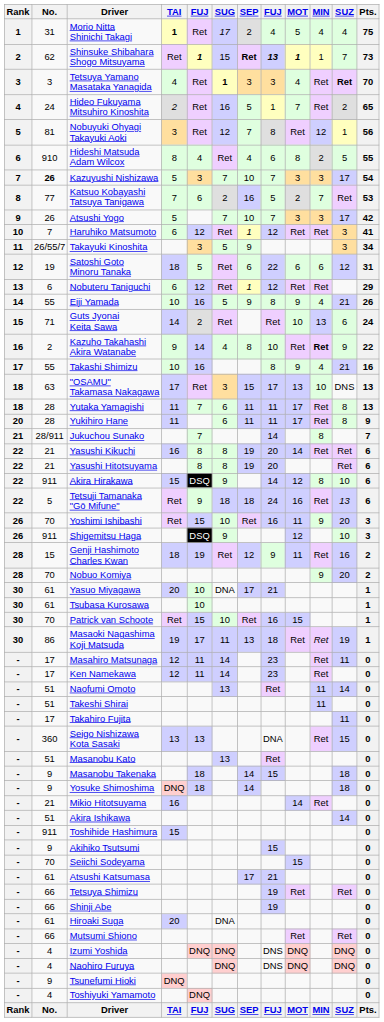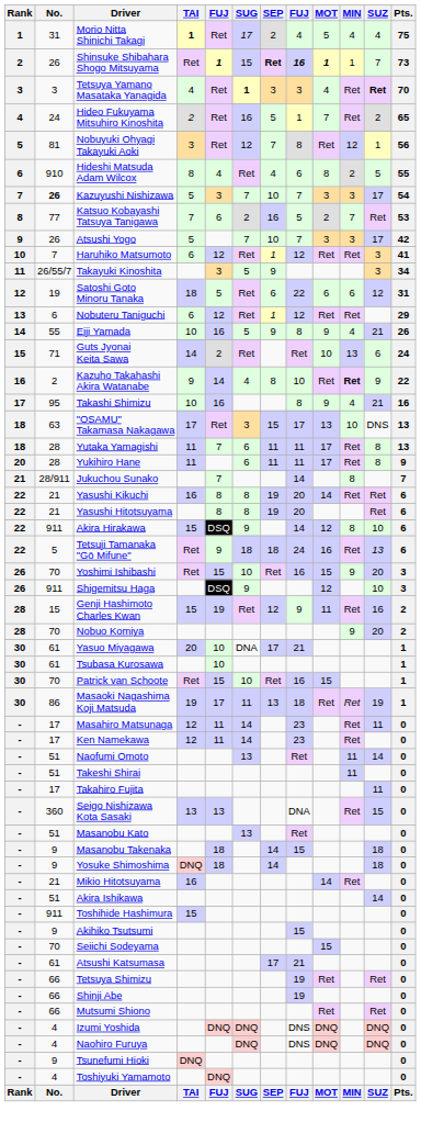 <table class="wikitable" style="font-size:85%; text-align:center">
 <tr style="background:#f9f9f9" valign="top">
 <th valign="middle">Rank</th>
 <th valign="middle">No.</th>
 <th valign="middle" class="unsortable">Driver</th>
 <th data-sort-type="number"><a href='#'>TAI</a><br></th>
 <th data-sort-type="number"><a href='#'>FUJ</a><br></th>
 <th data-sort-type="number"><a href='#'>SUG</a><br></th>
 <th><a href='#'>SEP</a><br></th>
 <th data-sort-type="number"><a href='#'>FUJ</a><br></th>
 <th data-sort-type="number"><a href='#'>MOT</a><br></th>
 <th data-sort-type="number"><a href='#'>MIN</a><br></th>
 <th data-sort-type="number"><a href='#'>SUZ</a><br></th>
 <th data-sort-type="number">Pts.</th>
 </tr>
 <tr>
 <th>1</th>
 <td>31</td>
 <td align="left"> <a href='#'>Morio Nitta</a><br> <a href='#'>Shinichi Takagi</a></td>
 <td bgcolor="#FFFFBF"><strong>1</strong></td>
 <td bgcolor="#EFCFFF">Ret</td>
 <td bgcolor="#CFCFFF"><em>17</em></td>
 <td bgcolor="#DFDFDF">2</td>
 <td bgcolor="#DFFFDF">4</td>
 <td bgcolor="#DFFFDF">5</td>
 <td bgcolor="#DFFFDF">4</td>
 <td bgcolor="#DFFFDF">4</td>
 <th>75</th>
 </tr>
 <tr>
 <th>2</th>
-<td>62</td>
+<td>26</td>
 <td align="left"> <a href='#'>Shinsuke Shibahara</a><br> <a href='#'>Shogo Mitsuyama</a></td>
 <td bgcolor="#EFCFFF">Ret</td>
 <td bgcolor="#FFFFBF"><strong><em>1</em></strong></td>
 <td bgcolor="#CFCFFF">15</td>
 <td bgcolor="#EFCFFF"><strong>Ret</strong></td>
-<td bgcolor="#CFCFFF"><strong><em>13</em></strong></td>
+<td bgcolor="#CFCFFF"><strong><em>16</em></strong></td>
 <td bgcolor="#FFFFBF"><strong><em>1</em></strong></td>
 <td bgcolor="#FFFFBF">1</td>
 <td bgcolor="#DFFFDF">7</td>
 <th>73</th>
 </tr>
 <tr>
 <th>3</th>
 <td>3</td>
 <td align="left"> <a href='#'>Tetsuya Yamano</a><br> <a href='#'>Masataka Yanagida</a></td>
 <td bgcolor="#DFFFDF">4</td>
 <td bgcolor="#EFCFFF">Ret</td>
 <td bgcolor="#FFFFBF"><strong>1</strong></td>
 <td bgcolor="#FFDF9F">3</td>
 <td bgcolor="#FFDF9F">3</td>
 <td bgcolor="#DFFFDF">4</td>
 <td bgcolor="#EFCFFF">Ret</td>
 <td bgcolor="#EFCFFF"><strong>Ret</strong></td>
 <th>70</th>
 </tr>
 <tr>
 <th>4</th>
 <td>24</td>
 <td align="left"> <a href='#'>Hideo Fukuyama</a><br> <a href='#'>Mitsuhiro Kinoshita</a></td>
 <td bgcolor="#DFDFDF"><em>2</em></td>
 <td bgcolor="#EFCFFF">Ret</td>
 <td bgcolor="#CFCFFF">16</td>
 <td bgcolor="#DFFFDF">5</td>
 <td bgcolor="#FFFFBF">1</td>
 <td bgcolor="#DFFFDF">7</td>
 <td bgcolor="#EFCFFF">Ret</td>
 <td bgcolor="#DFDFDF">2</td>
 <th>65</th>
 </tr>
 <tr>
 <th>5</th>
 <td>81</td>
 <td align="left"> <a href='#'>Nobuyuki Ohyagi</a><br> <a href='#'>Takayuki Aoki</a></td>
 <td bgcolor="#FFDF9F">3</td>
 <td bgcolor="#EFCFFF">Ret</td>
 <td bgcolor="#CFCFFF">12</td>
 <td bgcolor="#DFFFDF">7</td>
 <td bgcolor="#DFDFDF">8</td>
 <td bgcolor="#EFCFFF">Ret</td>
 <td bgcolor="#CFCFFF">12</td>
 <td bgcolor="#FFFFBF">1</td>
 <th>56</th>
 </tr>
 <tr>
 <th>6</th>
 <td>910</td>
 <td align="left"> <a href='#'>Hideshi Matsuda</a><br> <a href='#'>Adam Wilcox</a></td>
 <td bgcolor="#DFFFDF">8</td>
 <td bgcolor="#DFFFDF">4</td>
 <td bgcolor="#EFCFFF">Ret</td>
 <td bgcolor="#DFFFDF">4</td>
 <td bgcolor="#DFFFDF">6</td>
 <td bgcolor="#DFFFDF">8</td>
 <td bgcolor="#DFDFDF">2</td>
 <td bgcolor="#DFFFDF">5</td>
 <th>55</th>
 </tr>
 <tr>
 <th>7</th>
 <td><strong>26</strong></td>
 <td align="left"> <a href='#'>Kazuyushi Nishizawa</a></td>
 <td bgcolor="#DFFFDF">5</td>
 <td bgcolor="#FFDF9F">3</td>
 <td bgcolor="#DFFFDF">7</td>
 <td bgcolor="#DFFFDF">10</td>
 <td bgcolor="#DFFFDF">7</td>
 <td bgcolor="#FFDF9F">3</td>
 <td bgcolor="#FFDF9F">3</td>
 <td bgcolor="#CFCFFF">17</td>
 <th>54</th>
 </tr>
 <tr>
 <th>8</th>
 <td>77</td>
 <td align="left"> <a href='#'>Katsuo Kobayashi</a><br> <a href='#'>Tatsuya Tanigawa</a></td>
 <td bgcolor="#DFFFDF">7</td>
 <td bgcolor="#DFFFDF">6</td>
 <td bgcolor="#DFDFDF">2</td>
 <td bgcolor="#CFCFFF">16</td>
 <td bgcolor="#DFFFDF">5</td>
 <td bgcolor="#DFDFDF">2</td>
 <td bgcolor="#DFFFDF">7</td>
 <td bgcolor="#EFCFFF">Ret</td>
 <th>53</th>
 </tr>
 <tr>
 <th>9</th>
 <td>26</td>
 <td align="left"> <a href='#'>Atsushi Yogo</a></td>
 <td bgcolor="#DFFFDF">5</td>
 <td></td>
 <td bgcolor="#DFFFDF">7</td>
 <td bgcolor="#DFFFDF">10</td>
 <td bgcolor="#DFFFDF">7</td>
 <td bgcolor="#FFDF9F">3</td>
 <td bgcolor="#FFDF9F">3</td>
 <td bgcolor="#CFCFFF">17</td>
 <th>42</th>
 </tr>
 <tr>
 <th>10</th>
 <td>7</td>
 <td align="left"> <a href='#'>Haruhiko Matsumoto</a></td>
 <td bgcolor="#DFFFDF">6</td>
 <td bgcolor="#CFCFFF">12</td>
 <td bgcolor="#EFCFFF">Ret</td>
 <td bgcolor="#FFFFBF"><em>1</em></td>
 <td bgcolor="#CFCFFF">12</td>
 <td bgcolor="#EFCFFF">Ret</td>
 <td bgcolor="#EFCFFF">Ret</td>
 <td bgcolor="#FFDF9F">3</td>
 <th>41</th>
 </tr>
 <tr>
 <th>11</th>
 <td>26/55/7</td>
 <td align="left"> <a href='#'>Takayuki Kinoshita</a></td>
 <td></td>
 <td bgcolor="#FFDF9F">3</td>
 <td bgcolor="#DFFFDF">5</td>
 <td bgcolor="#DFFFDF">9</td>
 <td></td>
 <td></td>
 <td></td>
 <td bgcolor="#FFDF9F">3</td>
 <th>34</th>
 </tr>
 <tr>
 <th>12</th>
 <td>19</td>
 <td align="left"> <a href='#'>Satoshi Goto</a><br> <a href='#'>Minoru Tanaka</a></td>
 <td bgcolor="#CFCFFF">18</td>
 <td bgcolor="#DFFFDF">5</td>
 <td bgcolor="#EFCFFF">Ret</td>
 <td bgcolor="#DFFFDF">6</td>
 <td bgcolor="#CFCFFF">22</td>
 <td bgcolor="#DFFFDF">6</td>
 <td bgcolor="#DFFFDF">6</td>
 <td bgcolor="#CFCFFF">12</td>
 <th>31</th>
 </tr>
 <tr>
 <th>13</th>
 <td>6</td>
 <td align="left"> <a href='#'>Nobuteru Taniguchi</a></td>
 <td bgcolor="#DFFFDF">6</td>
 <td bgcolor="#CFCFFF">12</td>
 <td bgcolor="#EFCFFF">Ret</td>
 <td bgcolor="#FFFFBF"><em>1</em></td>
 <td bgcolor="#CFCFFF">12</td>
 <td bgcolor="#EFCFFF">Ret</td>
 <td bgcolor="#EFCFFF">Ret</td>
 <td></td>
 <th>29</th>
 </tr>
 <tr>
 <th>14</th>
 <td>55</td>
 <td align="left"> <a href='#'>Eiji Yamada</a></td>
 <td bgcolor="#DFFFDF">10</td>
 <td bgcolor="#CFCFFF">16</td>
 <td bgcolor="#DFFFDF">5</td>
 <td bgcolor="#DFFFDF">9</td>
 <td bgcolor="#DFFFDF">8</td>
 <td bgcolor="#DFFFDF">9</td>
 <td bgcolor="#DFFFDF">4</td>
 <td bgcolor="#CFCFFF">21</td>
 <th>26</th>
 </tr>
 <tr>
 <th>15</th>
 <td>71</td>
 <td align="left"> <a href='#'>Guts Jyonai</a><br> <a href='#'>Keita Sawa</a></td>
 <td bgcolor="#CFCFFF">14</td>
 <td bgcolor="#DFDFDF">2</td>
 <td bgcolor="#EFCFFF">Ret</td>
 <td></td>
 <td bgcolor="#EFCFFF">Ret</td>
 <td bgcolor="#DFFFDF">10</td>
 <td bgcolor="#CFCFFF">13</td>
 <td bgcolor="#DFFFDF">6</td>
 <th>24</th>
 </tr>
 <tr>
 <th>16</th>
 <td>2</td>
 <td align="left"> <a href='#'>Kazuho Takahashi</a><br> <a href='#'>Akira Watanabe</a></td>
 <td bgcolor="#DFFFDF">9</td>
 <td bgcolor="#CFCFFF">14</td>
 <td bgcolor="#DFFFDF">4</td>
 <td bgcolor="#DFFFDF">8</td>
 <td bgcolor="#DFFFDF">10</td>
 <td bgcolor="#EFCFFF">Ret</td>
 <td bgcolor="#EFCFFF"><strong>Ret</strong></td>
 <td bgcolor="#DFFFDF">9</td>
 <th>22</th>
 </tr>
 <tr>
 <th>17</th>
-<td>55</td>
+<td>95</td>
 <td align="left"> <a href='#'>Takashi Shimizu</a></td>
 <td bgcolor="#DFFFDF">10</td>
 <td bgcolor="#CFCFFF">16</td>
 <td></td>
 <td></td>
 <td bgcolor="#DFFFDF">8</td>
 <td bgcolor="#DFFFDF">9</td>
 <td bgcolor="#DFFFDF">4</td>
 <td bgcolor="#CFCFFF">21</td>
 <th>16</th>
 </tr>
 <tr>
 <th>18</th>
 <td>63</td>
 <td align="left"> <a href='#'>"OSAMU"</a><br> <a href='#'>Takamasa Nakagawa</a></td>
 <td bgcolor="#CFCFFF">17</td>
 <td bgcolor="#EFCFFF">Ret</td>
 <td bgcolor="#FFDF9F">3</td>
 <td bgcolor="#CFCFFF">15</td>
 <td bgcolor="#CFCFFF">17</td>
 <td bgcolor="#CFCFFF">13</td>
 <td bgcolor="#DFFFDF">10</td>
 <td>DNS</td>
 <th>13</th>
 </tr>
 <tr>
 <th>18</th>
 <td>28</td>
 <td align="left"> <a href='#'>Yutaka Yamagishi</a></td>
 <td bgcolor="#CFCFFF">11</td>
 <td bgcolor="#DFFFDF">7</td>
 <td bgcolor="#DFFFDF">6</td>
 <td bgcolor="#CFCFFF">11</td>
 <td bgcolor="#CFCFFF">11</td>
 <td bgcolor="#CFCFFF">17</td>
 <td bgcolor="#EFCFFF">Ret</td>
 <td bgcolor="#DFFFDF">8</td>
 <th>13</th>
 </tr>
 <tr>
 <th>20</th>
 <td>28</td>
 <td align="left"> <a href='#'>Yukihiro Hane</a></td>
 <td bgcolor="#CFCFFF">11</td>
 <td></td>
 <td bgcolor="#DFFFDF">6</td>
 <td bgcolor="#CFCFFF">11</td>
 <td bgcolor="#CFCFFF">11</td>
 <td bgcolor="#CFCFFF">17</td>
 <td bgcolor="#EFCFFF">Ret</td>
 <td bgcolor="#DFFFDF">8</td>
 <th>9</th>
 </tr>
 <tr>
 <th>21</th>
 <td>28/911</td>
 <td align="left"> <a href='#'>Jukuchou Sunako</a></td>
 <td></td>
 <td bgcolor="#DFFFDF">7</td>
 <td></td>
 <td></td>
 <td bgcolor="#CFCFFF">14</td>
 <td></td>
 <td bgcolor="#DFFFDF">8</td>
 <td></td>
 <th>7</th>
 </tr>
 <tr>
 <th>22</th>
 <td>21</td>
 <td align="left"> <a href='#'>Yasushi Kikuchi</a></td>
 <td bgcolor="#CFCFFF">16</td>
 <td bgcolor="#DFFFDF">8</td>
 <td bgcolor="#DFFFDF">8</td>
 <td bgcolor="#CFCFFF">19</td>
 <td bgcolor="#CFCFFF">20</td>
 <td bgcolor="#CFCFFF">14</td>
 <td bgcolor="#EFCFFF">Ret</td>
 <td bgcolor="#EFCFFF">Ret</td>
 <th>6</th>
 </tr>
 <tr>
 <th>22</th>
 <td>21</td>
 <td align="left"> <a href='#'>Yasushi Hitotsuyama</a></td>
 <td></td>
 <td bgcolor="#DFFFDF">8</td>
 <td bgcolor="#DFFFDF">8</td>
 <td bgcolor="#CFCFFF">19</td>
 <td bgcolor="#CFCFFF">20</td>
 <td></td>
 <td></td>
 <td bgcolor="#EFCFFF">Ret</td>
 <th>6</th>
 </tr>
 <tr>
 <th>22</th>
 <td>911</td>
 <td align="left"> <a href='#'>Akira Hirakawa</a></td>
 <td bgcolor="#CFCFFF">15</td>
 <td style="background:#000000; color:white">DSQ</td>
 <td bgcolor="#DFFFDF">9</td>
 <td></td>
 <td bgcolor="#CFCFFF">14</td>
 <td bgcolor="#CFCFFF">12</td>
 <td bgcolor="#DFFFDF">8</td>
 <td bgcolor="#DFFFDF">10</td>
 <th>6</th>
 </tr>
 <tr>
 <th>22</th>
 <td>5</td>
 <td align="left"> <a href='#'>Tetsuji Tamanaka</a><br> <a href='#'>"Gō Mifune"</a></td>
 <td bgcolor="#EFCFFF">Ret</td>
 <td bgcolor="#DFFFDF">9</td>
 <td bgcolor="#CFCFFF">18</td>
 <td bgcolor="#CFCFFF">18</td>
 <td bgcolor="#CFCFFF">24</td>
 <td bgcolor="#CFCFFF">16</td>
 <td bgcolor="#EFCFFF">Ret</td>
 <td bgcolor="#CFCFFF"><em>13</em></td>
 <th>6</th>
 </tr>
 <tr>
 <th>26</th>
 <td>70</td>
 <td align="left"> <a href='#'>Yoshimi Ishibashi</a></td>
 <td bgcolor="#EFCFFF">Ret</td>
 <td bgcolor="#CFCFFF">15</td>
 <td bgcolor="#DFFFDF">10</td>
 <td bgcolor="#EFCFFF">Ret</td>
 <td bgcolor="#CFCFFF">16</td>
-<td bgcolor="#CFCFFF">11</td>
+<td bgcolor="#CFCFFF">15</td>
 <td bgcolor="#DFFFDF">9</td>
 <td bgcolor="#CFCFFF">20</td>
 <th>3</th>
 </tr>
 <tr>
 <th>26</th>
 <td>911</td>
 <td align="left"> <a href='#'>Shigemitsu Haga</a></td>
 <td></td>
 <td style="background:#000000; color:white">DSQ</td>
 <td bgcolor="#DFFFDF">9</td>
 <td></td>
 <td></td>
 <td bgcolor="#CFCFFF">12</td>
 <td></td>
 <td bgcolor="#DFFFDF">10</td>
 <th>3</th>
 </tr>
 <tr>
 <th>28</th>
 <td>15</td>
 <td align="left"> <a href='#'>Genji Hashimoto</a><br> <a href='#'>Charles Kwan</a></td>
-<td bgcolor="#CFCFFF">18</td>
+<td bgcolor="#CFCFFF">15</td>
 <td bgcolor="#CFCFFF">19</td>
 <td bgcolor="#EFCFFF">Ret</td>
 <td bgcolor="#CFCFFF">12</td>
 <td bgcolor="#DFFFDF">9</td>
 <td bgcolor="#CFCFFF">11</td>
 <td bgcolor="#EFCFFF">Ret</td>
 <td bgcolor="#CFCFFF">16</td>
 <th>2</th>
 </tr>
 <tr>
 <th>28</th>
 <td>70</td>
 <td align="left"> <a href='#'>Nobuo Komiya</a></td>
 <td></td>
 <td></td>
 <td></td>
 <td></td>
 <td></td>
 <td></td>
 <td bgcolor="#DFFFDF">9</td>
 <td bgcolor="#CFCFFF">20</td>
 <th>2</th>
 </tr>
 <tr>
 <th>30</th>
 <td>61</td>
 <td align="left"> <a href='#'>Yasuo Miyagawa</a></td>
 <td bgcolor="#CFCFFF">20</td>
 <td bgcolor="#DFFFDF">10</td>
 <td>DNA</td>
 <td bgcolor="#CFCFFF">17</td>
 <td bgcolor="#CFCFFF">21</td>
 <td></td>
 <td></td>
 <td></td>
 <th>1</th>
 </tr>
 <tr>
 <th>30</th>
 <td>61</td>
 <td align="left"> <a href='#'>Tsubasa Kurosawa</a></td>
 <td></td>
 <td bgcolor="#DFFFDF">10</td>
 <td></td>
 <td></td>
 <td></td>
 <td></td>
 <td></td>
 <td></td>
 <th>1</th>
 </tr>
 <tr>
 <th>30</th>
 <td>70</td>
 <td align="left"> <a href='#'>Patrick van Schoote</a></td>
 <td bgcolor="#EFCFFF">Ret</td>
 <td bgcolor="#CFCFFF">15</td>
 <td bgcolor="#DFFFDF">10</td>
 <td bgcolor="#EFCFFF">Ret</td>
 <td bgcolor="#CFCFFF">16</td>
 <td bgcolor="#CFCFFF">15</td>
 <td></td>
 <td></td>
 <th>1</th>
 </tr>
 <tr>
 <th>30</th>
 <td>86</td>
 <td align="left"> <a href='#'>Masaoki Nagashima</a><br> <a href='#'>Koji Matsuda</a></td>
 <td bgcolor="#CFCFFF">19</td>
 <td bgcolor="#CFCFFF">17</td>
 <td bgcolor="#CFCFFF">11</td>
 <td bgcolor="#CFCFFF">13</td>
 <td bgcolor="#CFCFFF">18</td>
 <td bgcolor="#EFCFFF">Ret</td>
 <td bgcolor="#EFCFFF"><em>Ret</em></td>
 <td bgcolor="#CFCFFF">19</td>
 <th>1</th>
 </tr>
 <tr>
 <th>-</th>
 <td>17</td>
 <td align="left"> <a href='#'>Masahiro Matsunaga</a></td>
 <td bgcolor="#CFCFFF">12</td>
 <td bgcolor="#CFCFFF">11</td>
 <td bgcolor="#CFCFFF">14</td>
 <td></td>
 <td bgcolor="#CFCFFF">23</td>
 <td></td>
 <td bgcolor="#EFCFFF">Ret</td>
 <td bgcolor="#CFCFFF">11</td>
 <th>0</th>
 </tr>
 <tr>
 <th>-</th>
 <td>17</td>
 <td align="left"> <a href='#'>Ken Namekawa</a></td>
 <td bgcolor="#CFCFFF">12</td>
 <td bgcolor="#CFCFFF">11</td>
 <td bgcolor="#CFCFFF">14</td>
 <td></td>
 <td bgcolor="#CFCFFF">23</td>
 <td></td>
 <td bgcolor="#EFCFFF">Ret</td>
 <td></td>
 <th>0</th>
 </tr>
 <tr>
 <th>-</th>
 <td>51</td>
 <td align="left"> <a href='#'>Naofumi Omoto</a></td>
 <td></td>
 <td></td>
 <td bgcolor="#CFCFFF">13</td>
 <td></td>
 <td bgcolor="#EFCFFF">Ret</td>
 <td></td>
 <td bgcolor="#CFCFFF">11</td>
 <td bgcolor="#CFCFFF">14</td>
 <th>0</th>
 </tr>
 <tr>
 <th>-</th>
 <td>51</td>
 <td align="left"> <a href='#'>Takeshi Shirai</a></td>
 <td></td>
 <td></td>
 <td></td>
 <td></td>
 <td></td>
 <td></td>
 <td bgcolor="#CFCFFF">11</td>
 <td></td>
 <th>0</th>
 </tr>
 <tr>
 <th>-</th>
 <td>17</td>
 <td align="left"> <a href='#'>Takahiro Fujita</a></td>
 <td></td>
 <td></td>
 <td></td>
 <td></td>
 <td></td>
 <td></td>
 <td></td>
 <td bgcolor="#CFCFFF">11</td>
 <th>0</th>
 </tr>
 <tr>
 <th>-</th>
 <td>360</td>
 <td align="left"> <a href='#'>Seigo Nishizawa</a><br> <a href='#'>Kota Sasaki</a></td>
 <td bgcolor="#CFCFFF">13</td>
 <td bgcolor="#CFCFFF">13</td>
 <td></td>
 <td></td>
 <td>DNA</td>
 <td></td>
 <td bgcolor="#EFCFFF">Ret</td>
 <td bgcolor="#CFCFFF">15</td>
 <th>0</th>
 </tr>
 <tr>
 <th>-</th>
 <td>51</td>
 <td align="left"> <a href='#'>Masanobu Kato</a></td>
 <td></td>
 <td></td>
 <td bgcolor="#CFCFFF">13</td>
 <td></td>
 <td bgcolor="#EFCFFF">Ret</td>
 <td></td>
 <td></td>
 <td></td>
 <th>0</th>
 </tr>
 <tr>
 <th>-</th>
 <td>9</td>
 <td align="left"> <a href='#'>Masanobu Takenaka</a></td>
 <td></td>
 <td bgcolor="#CFCFFF">18</td>
 <td></td>
 <td bgcolor="#CFCFFF">14</td>
 <td bgcolor="#CFCFFF">15</td>
 <td></td>
 <td></td>
 <td bgcolor="#CFCFFF">18</td>
 <th>0</th>
 </tr>
 <tr>
 <th>-</th>
 <td>9</td>
 <td align="left"> <a href='#'>Yosuke Shimoshima</a></td>
 <td bgcolor="#FFCFCF">DNQ</td>
 <td bgcolor="#CFCFFF">18</td>
 <td></td>
 <td bgcolor="#CFCFFF">14</td>
 <td></td>
 <td></td>
 <td></td>
 <td bgcolor="#CFCFFF">18</td>
 <th>0</th>
 </tr>
 <tr>
 <th>-</th>
 <td>21</td>
 <td align="left"> <a href='#'>Mikio Hitotsuyama</a></td>
 <td bgcolor="#CFCFFF">16</td>
 <td></td>
 <td></td>
 <td></td>
 <td></td>
 <td bgcolor="#CFCFFF">14</td>
 <td bgcolor="#EFCFFF">Ret</td>
 <td></td>
 <th>0</th>
 </tr>
 <tr>
 <th>-</th>
 <td>51</td>
 <td align="left"> <a href='#'>Akira Ishikawa</a></td>
 <td></td>
 <td></td>
 <td></td>
 <td></td>
 <td></td>
 <td></td>
 <td></td>
 <td bgcolor="#CFCFFF">14</td>
 <th>0</th>
 </tr>
 <tr>
 <th>-</th>
 <td>911</td>
 <td align="left"> <a href='#'>Toshihide Hashimura</a></td>
 <td bgcolor="#CFCFFF">15</td>
 <td></td>
 <td></td>
 <td></td>
 <td></td>
 <td></td>
 <td></td>
 <td></td>
 <th>0</th>
 </tr>
 <tr>
 <th>-</th>
 <td>9</td>
 <td align="left"> <a href='#'>Akihiko Tsutsumi</a></td>
 <td></td>
 <td></td>
 <td></td>
 <td></td>
 <td bgcolor="#CFCFFF">15</td>
 <td></td>
 <td></td>
 <td></td>
 <th>0</th>
 </tr>
 <tr>
 <th>-</th>
 <td>70</td>
 <td align="left"> <a href='#'>Seiichi Sodeyama</a></td>
 <td></td>
 <td></td>
 <td></td>
 <td></td>
 <td></td>
 <td bgcolor="#CFCFFF">15</td>
 <td></td>
 <td></td>
 <th>0</th>
 </tr>
 <tr>
 <th>-</th>
 <td>61</td>
 <td align="left"> <a href='#'>Atsushi Katsumasa</a></td>
 <td></td>
 <td></td>
 <td></td>
 <td bgcolor="#CFCFFF">17</td>
 <td bgcolor="#CFCFFF">21</td>
 <td></td>
 <td></td>
 <td></td>
 <th>0</th>
 </tr>
 <tr>
 <th>-</th>
 <td>66</td>
 <td align="left"> <a href='#'>Tetsuya Shimizu</a></td>
 <td></td>
 <td></td>
 <td></td>
 <td></td>
 <td bgcolor="#CFCFFF">19</td>
 <td bgcolor="#EFCFFF">Ret</td>
 <td></td>
 <td bgcolor="#EFCFFF">Ret</td>
 <th>0</th>
 </tr>
 <tr>
 <th>-</th>
 <td>66</td>
 <td align="left"> <a href='#'>Shinji Abe</a></td>
 <td></td>
 <td></td>
 <td></td>
 <td></td>
 <td bgcolor="#CFCFFF">19</td>
 <td></td>
 <td></td>
 <td></td>
 <th>0</th>
 </tr>
 <tr>
 <th>-</th>
-<td>61</td>
-<td align="left"> <a href='#'>Hiroaki Suga</a></td>
-<td bgcolor="#CFCFFF">20</td>
-<td></td>
-<td>DNA</td>
-<td></td>
-<td></td>
-<td></td>
-<td></td>
-<td></td>
-<th>0</th>
-</tr>
-<tr>
-<th>-</th>
 <td>66</td>
 <td align="left"> <a href='#'>Mutsumi Shiono</a></td>
 <td></td>
 <td></td>
 <td></td>
 <td></td>
 <td></td>
 <td bgcolor="#EFCFFF">Ret</td>
 <td></td>
 <td bgcolor="#EFCFFF">Ret</td>
 <th>0</th>
 </tr>
 <tr>
 <th>-</th>
 <td>4</td>
 <td align="left"> <a href='#'>Izumi Yoshida</a></td>
 <td></td>
 <td bgcolor="#FFCFCF">DNQ</td>
 <td bgcolor="#FFCFCF">DNQ</td>
 <td></td>
 <td>DNS</td>
 <td bgcolor="#FFCFCF">DNQ</td>
 <td></td>
 <td bgcolor="#FFCFCF">DNQ</td>
 <th>0</th>
 </tr>
 <tr>
 <th>-</th>
 <td>4</td>
 <td align="left"> <a href='#'>Naohiro Furuya</a></td>
 <td></td>
 <td></td>
 <td bgcolor="#FFCFCF">DNQ</td>
 <td></td>
 <td>DNS</td>
 <td bgcolor="#FFCFCF">DNQ</td>
 <td></td>
 <td bgcolor="#FFCFCF">DNQ</td>
 <th>0</th>
 </tr>
 <tr>
 <th>-</th>
 <td>9</td>
 <td align="left"> <a href='#'>Tsunefumi Hioki</a></td>
 <td bgcolor="#FFCFCF">DNQ</td>
 <td></td>
 <td></td>
 <td></td>
 <td></td>
 <td></td>
 <td></td>
 <td></td>
 <th>0</th>
 </tr>
 <tr>
 <th>-</th>
 <td>4</td>
 <td align="left"> <a href='#'>Toshiyuki Yamamoto</a></td>
 <td></td>
 <td bgcolor="#FFCFCF">DNQ</td>
 <td></td>
 <td></td>
 <td></td>
 <td></td>
 <td></td>
 <td></td>
 <th>0</th>
 </tr>
 <tr>
 <th valign="middle">Rank</th>
 <th valign="middle">No.</th>
 <th align="left" valign="middle">Driver</th>
 <th><a href='#'>TAI</a><br></th>
 <th><a href='#'>FUJ</a><br></th>
 <th><a href='#'>SUG</a><br></th>
 <th><a href='#'>SEP</a><br></th>
 <th><a href='#'>FUJ</a><br></th>
 <th><a href='#'>MOT</a><br></th>
 <th><a href='#'>MIN</a><br></th>
 <th><a href='#'>SUZ</a><br></th>
 <th>Pts.</th>
 </tr>
 </table>
